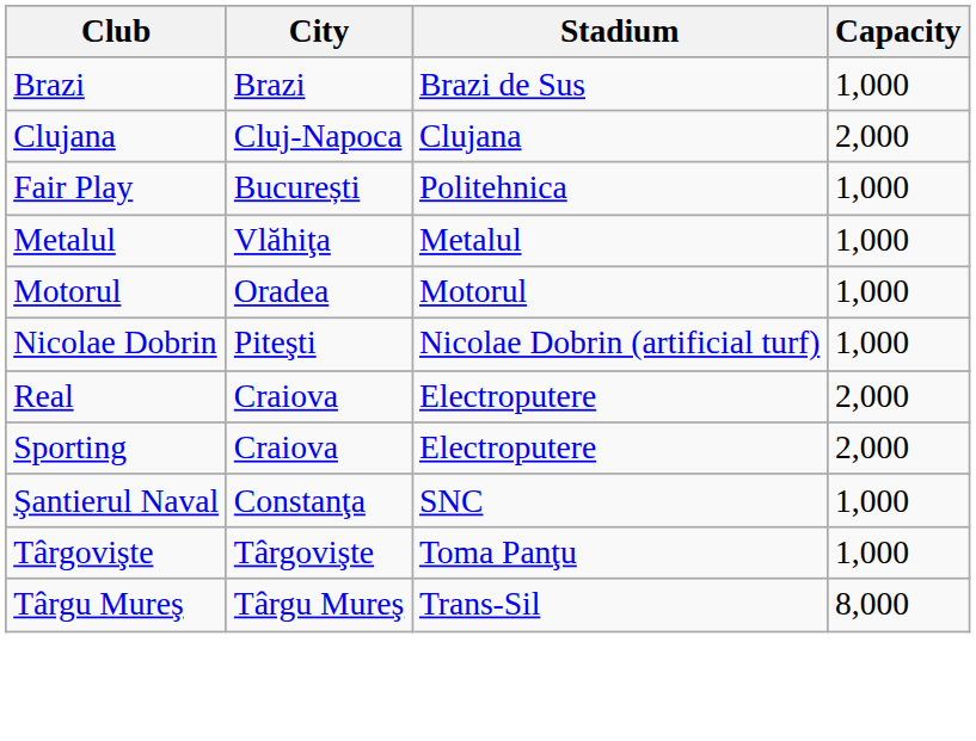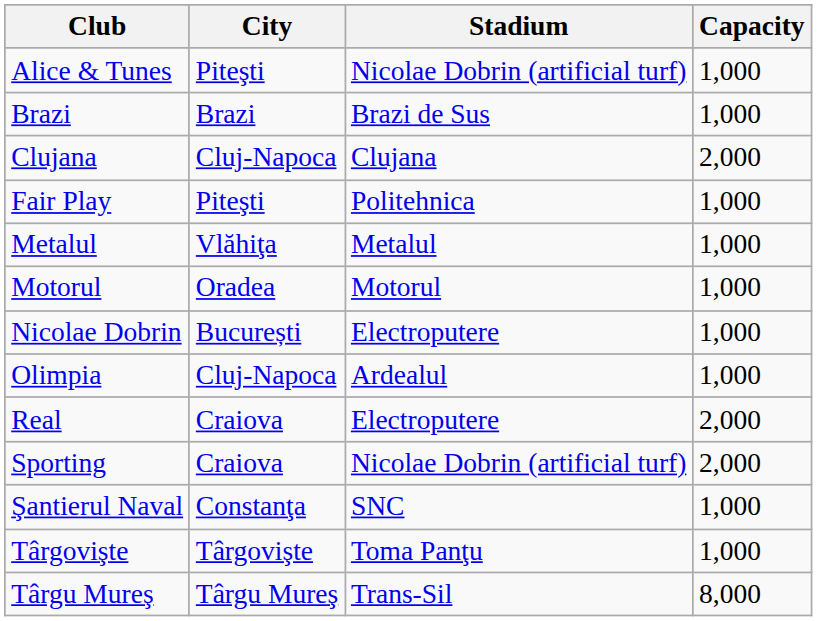 <table class="wikitable sortable">
 <tr>
 <th>Club</th>
 <th>City</th>
 <th>Stadium</th>
 <th>Capacity</th>
+</tr>
+<tr>
+<td><a href='#'>Alice & Tunes</a></td>
+<td><a href='#'>Piteşti</a></td>
+<td><a href='#'>Nicolae Dobrin (artificial turf)</a></td>
+<td>1,000</td>
 </tr>
 <tr>
 <td><a href='#'>Brazi</a></td>
 <td><a href='#'>Brazi</a></td>
 <td><a href='#'>Brazi de Sus</a></td>
 <td>1,000</td>
 </tr>
 <tr>
 <td><a href='#'>Clujana</a></td>
 <td><a href='#'>Cluj-Napoca</a></td>
 <td><a href='#'>Clujana</a></td>
 <td>2,000</td>
 </tr>
 <tr>
 <td><a href='#'>Fair Play</a></td>
-<td><a href='#'>București</a></td>
+<td><a href='#'>Piteşti</a></td>
 <td><a href='#'>Politehnica</a></td>
 <td>1,000</td>
 </tr>
 <tr>
 <td><a href='#'>Metalul</a></td>
 <td><a href='#'>Vlăhiţa</a></td>
 <td><a href='#'>Metalul</a></td>
 <td>1,000</td>
 </tr>
 <tr>
 <td><a href='#'>Motorul</a></td>
 <td><a href='#'>Oradea</a></td>
 <td><a href='#'>Motorul</a></td>
 <td>1,000</td>
 </tr>
 <tr>
 <td><a href='#'>Nicolae Dobrin</a></td>
-<td><a href='#'>Piteşti</a></td>
-<td><a href='#'>Nicolae Dobrin (artificial turf)</a></td>
+<td><a href='#'>București</a></td>
+<td><a href='#'>Electroputere</a></td>
+<td>1,000</td>
+</tr>
+<tr>
+<td><a href='#'>Olimpia</a></td>
+<td><a href='#'>Cluj-Napoca</a></td>
+<td><a href='#'>Ardealul</a></td>
 <td>1,000</td>
 </tr>
 <tr>
 <td><a href='#'>Real</a></td>
 <td><a href='#'>Craiova</a></td>
 <td><a href='#'>Electroputere</a></td>
 <td>2,000</td>
 </tr>
 <tr>
 <td><a href='#'>Sporting</a></td>
 <td><a href='#'>Craiova</a></td>
-<td><a href='#'>Electroputere</a></td>
+<td><a href='#'>Nicolae Dobrin (artificial turf)</a></td>
 <td>2,000</td>
 </tr>
 <tr>
 <td><a href='#'>Şantierul Naval</a></td>
 <td><a href='#'>Constanţa</a></td>
 <td><a href='#'>SNC</a></td>
 <td>1,000</td>
 </tr>
 <tr>
 <td><a href='#'>Târgovişte</a></td>
 <td><a href='#'>Târgovişte</a></td>
 <td><a href='#'>Toma Panţu</a></td>
 <td>1,000</td>
 </tr>
 <tr>
 <td><a href='#'>Târgu Mureş</a></td>
 <td><a href='#'>Târgu Mureş</a></td>
 <td><a href='#'>Trans-Sil</a></td>
 <td>8,000</td>
 </tr>
 </table>
